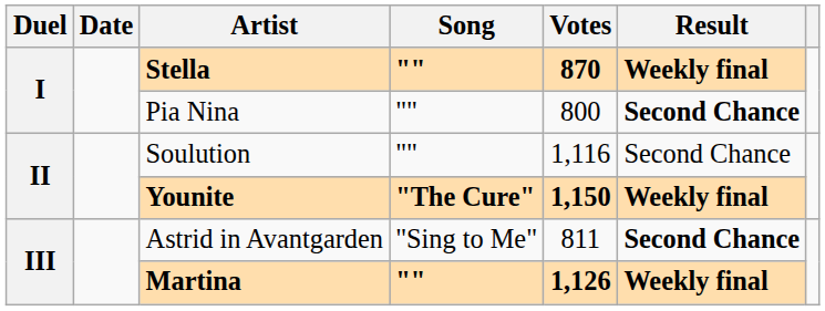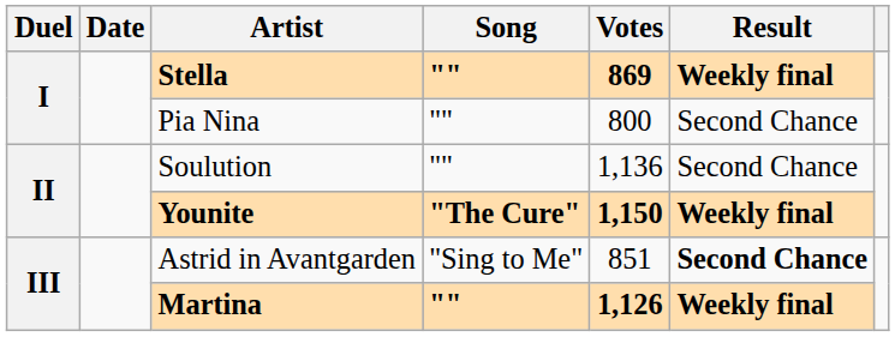 <table class="sortable wikitable" style="margin: 1em auto 1em auto; text-align:center">
 <tr>
 <th scope="col" class="unsortable">Duel</th>
 <th scope="col">Date</th>
 <th scope="col">Artist</th>
 <th scope="col">Song</th>
 <th scope="col">Votes</th>
 <th scope="col">Result</th>
 <th scope="col" class="unsortable"></th>
 </tr>
 <tr>
 <th scope="row" rowspan="2">I</th>
 <td rowspan="2"></td>
 <td style="font-weight:bold;background:navajowhite;" align="left">Stella</td>
 <td style="font-weight:bold;background:navajowhite;" align="left">""</td>
-<td style="font-weight:bold;background:navajowhite;">870</td>
+<td style="font-weight:bold;background:navajowhite;">869</td>
 <td style="font-weight:bold;background:navajowhite;" align="left">Weekly final</td>
 <td rowspan="2"></td>
 </tr>
 <tr>
 <td align="left">Pia Nina</td>
 <td align="left">""</td>
 <td>800</td>
-<td align="left"><strong>Second Chance</strong></td>
+<td align="left">Second Chance</td>
 </tr>
 <tr>
 <th scope="row" rowspan="2">II</th>
 <td rowspan="2"></td>
 <td align="left">Soulution</td>
 <td align="left">""</td>
-<td>1,116</td>
+<td>1,136</td>
 <td align="left">Second Chance</td>
 <td rowspan="2"></td>
 </tr>
 <tr>
 <td style="font-weight:bold;background:navajowhite;" align="left">Younite</td>
 <td style="font-weight:bold;background:navajowhite;" align="left">"The Cure"</td>
 <td style="font-weight:bold;background:navajowhite;">1,150</td>
 <td style="font-weight:bold;background:navajowhite;" align="left">Weekly final</td>
 </tr>
 <tr>
 <th scope="row" rowspan="2">III</th>
 <td rowspan="2"></td>
 <td align="left">Astrid in Avantgarden</td>
 <td align="left">"Sing to Me"</td>
-<td>811</td>
+<td>851</td>
 <td align="left"><strong>Second Chance</strong></td>
 <td rowspan="2"></td>
 </tr>
 <tr>
 <td style="font-weight:bold;background:navajowhite;" align="left">Martina</td>
 <td style="font-weight:bold;background:navajowhite;" align="left">""</td>
 <td style="font-weight:bold;background:navajowhite;">1,126</td>
 <td style="font-weight:bold;background:navajowhite;" align="left">Weekly final</td>
 </tr>
 </table>
